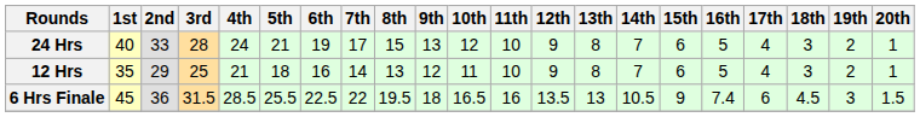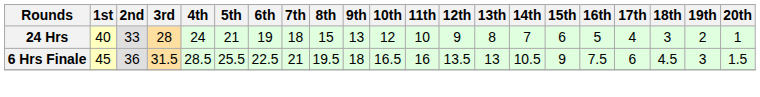 <table class="wikitable" style="font-size:85%; text-align:center">
 <tr>
 <th>Rounds</th>
 <th>1st</th>
 <th>2nd</th>
 <th>3rd</th>
 <th>4th</th>
 <th>5th</th>
 <th>6th</th>
 <th>7th</th>
 <th>8th</th>
 <th>9th</th>
 <th>10th</th>
 <th>11th</th>
 <th>12th</th>
 <th>13th</th>
 <th>14th</th>
 <th>15th</th>
 <th>16th</th>
 <th>17th</th>
 <th>18th</th>
 <th>19th</th>
 <th>20th</th>
 </tr>
 <tr>
 <th>24 Hrs</th>
 <td style="background:#ffffbf;">40</td>
 <td style="background:#dfdfdf;">33</td>
 <td style="background:#ffdf9f;">28</td>
 <td style="background:#dfffdf;">24</td>
 <td style="background:#dfffdf;">21</td>
 <td style="background:#dfffdf;">19</td>
-<td style="background:#dfffdf;">17</td>
+<td style="background:#dfffdf;">18</td>
 <td style="background:#dfffdf;">15</td>
 <td style="background:#dfffdf;">13</td>
 <td style="background:#dfffdf;">12</td>
-<td style="background:#dfffdf;">10</td>
-<td style="background:#dfffdf;">9</td>
-<td style="background:#dfffdf;">8</td>
-<td style="background:#dfffdf;">7</td>
-<td style="background:#dfffdf;">6</td>
-<td style="background:#dfffdf;">5</td>
-<td style="background:#dfffdf;">4</td>
-<td style="background:#dfffdf;">3</td>
-<td style="background:#dfffdf;">2</td>
-<td style="background:#dfffdf;">1</td>
-</tr>
-<tr>
-<th>12 Hrs</th>
-<td style="background:#ffffbf;">35</td>
-<td style="background:#dfdfdf;">29</td>
-<td style="background:#ffdf9f;">25</td>
-<td style="background:#dfffdf;">21</td>
-<td style="background:#dfffdf;">18</td>
-<td style="background:#dfffdf;">16</td>
-<td style="background:#dfffdf;">14</td>
-<td style="background:#dfffdf;">13</td>
-<td style="background:#dfffdf;">12</td>
-<td style="background:#dfffdf;">11</td>
 <td style="background:#dfffdf;">10</td>
 <td style="background:#dfffdf;">9</td>
 <td style="background:#dfffdf;">8</td>
 <td style="background:#dfffdf;">7</td>
 <td style="background:#dfffdf;">6</td>
 <td style="background:#dfffdf;">5</td>
 <td style="background:#dfffdf;">4</td>
 <td style="background:#dfffdf;">3</td>
 <td style="background:#dfffdf;">2</td>
 <td style="background:#dfffdf;">1</td>
 </tr>
 <tr>
 <th>6 Hrs Finale</th>
 <td style="background:#ffffbf;">45</td>
 <td style="background:#dfdfdf;">36</td>
 <td style="background:#ffdf9f;">31.5</td>
 <td style="background:#dfffdf;">28.5</td>
 <td style="background:#dfffdf;">25.5</td>
 <td style="background:#dfffdf;">22.5</td>
-<td style="background:#dfffdf;">22</td>
+<td style="background:#dfffdf;">21</td>
 <td style="background:#dfffdf;">19.5</td>
 <td style="background:#dfffdf;">18</td>
 <td style="background:#dfffdf;">16.5</td>
 <td style="background:#dfffdf;">16</td>
 <td style="background:#dfffdf;">13.5</td>
 <td style="background:#dfffdf;">13</td>
 <td style="background:#dfffdf;">10.5</td>
 <td style="background:#dfffdf;">9</td>
-<td style="background:#dfffdf;">7.4</td>
+<td style="background:#dfffdf;">7.5</td>
 <td style="background:#dfffdf;">6</td>
 <td style="background:#dfffdf;">4.5</td>
 <td style="background:#dfffdf;">3</td>
 <td style="background:#dfffdf;">1.5</td>
 </tr>
 <tr>
 </tr>
 </table>
